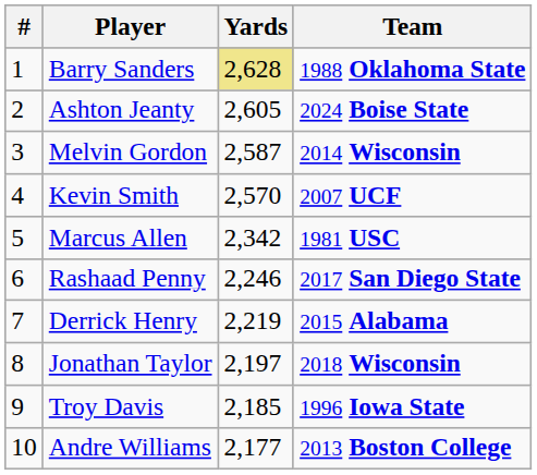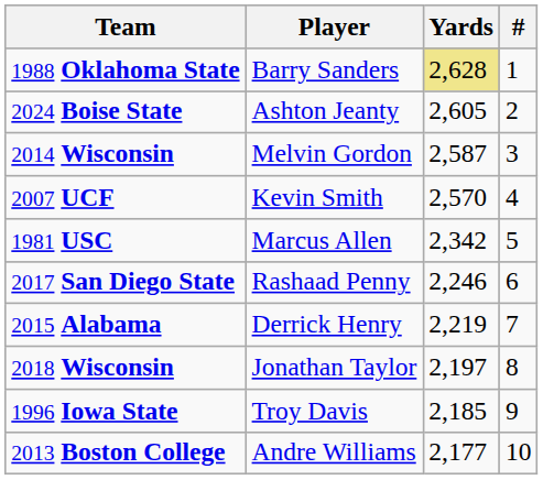 <table class="wikitable" style="font-size:90%; white-space: nowrap;">
 <tr>
-<th>#</th>
+<th>Team</th>
 <th>Player</th>
 <th>Yards</th>
-<th>Team</th>
+<th>#</th>
 </tr>
 <tr>
-<td>1</td>
+<td><small><a href='#'>1988</a></small> <strong><a href='#'>Oklahoma State</a></strong></td>
 <td><a href='#'>Barry Sanders</a></td>
 <td style="background: khaki;"><abbr>2,628</abbr></td>
-<td><small><a href='#'>1988</a></small> <strong><a href='#'>Oklahoma State</a></strong></td>
+<td>1</td>
 </tr>
 <tr>
-<td>2</td>
+<td><small><a href='#'>2024</a></small> <strong><a href='#'>Boise State</a></strong></td>
 <td><a href='#'>Ashton Jeanty</a></td>
 <td>2,605</td>
-<td><small><a href='#'>2024</a></small> <strong><a href='#'>Boise State</a></strong></td>
+<td>2</td>
 </tr>
 <tr>
-<td>3</td>
+<td><small><a href='#'>2014</a></small> <strong><a href='#'>Wisconsin</a></strong></td>
 <td><a href='#'>Melvin Gordon</a></td>
 <td>2,587</td>
-<td><small><a href='#'>2014</a></small> <strong><a href='#'>Wisconsin</a></strong></td>
+<td>3</td>
 </tr>
 <tr>
-<td>4</td>
+<td><small><a href='#'>2007</a></small> <strong><a href='#'>UCF</a></strong></td>
 <td><a href='#'>Kevin Smith</a></td>
 <td>2,570</td>
-<td><small><a href='#'>2007</a></small> <strong><a href='#'>UCF</a></strong></td>
+<td>4</td>
 </tr>
 <tr>
-<td>5</td>
+<td><small><a href='#'>1981</a></small> <strong><a href='#'>USC</a></strong></td>
 <td><a href='#'>Marcus Allen</a></td>
 <td><abbr>2,342</abbr></td>
-<td><small><a href='#'>1981</a></small> <strong><a href='#'>USC</a></strong></td>
+<td>5</td>
 </tr>
 <tr>
-<td>6</td>
+<td><small><a href='#'>2017</a></small> <strong><a href='#'>San Diego State</a></strong></td>
 <td><a href='#'>Rashaad Penny</a></td>
 <td>2,246</td>
-<td><small><a href='#'>2017</a></small> <strong><a href='#'>San Diego State</a></strong></td>
+<td>6</td>
 </tr>
 <tr>
-<td>7</td>
+<td><small><a href='#'>2015</a></small> <strong><a href='#'>Alabama</a></strong></td>
 <td><a href='#'>Derrick Henry</a></td>
 <td>2,219</td>
-<td><small><a href='#'>2015</a></small> <strong><a href='#'>Alabama</a></strong></td>
+<td>7</td>
 </tr>
 <tr>
-<td>8</td>
+<td><small><a href='#'>2018</a></small> <strong><a href='#'>Wisconsin</a></strong></td>
 <td><a href='#'>Jonathan Taylor</a></td>
 <td>2,197</td>
-<td><small><a href='#'>2018</a></small> <strong><a href='#'>Wisconsin</a></strong></td>
+<td>8</td>
 </tr>
 <tr>
-<td>9</td>
+<td><small><a href='#'>1996</a></small> <strong><a href='#'>Iowa State</a></strong></td>
 <td><a href='#'>Troy Davis</a></td>
 <td>2,185</td>
-<td><small><a href='#'>1996</a></small> <strong><a href='#'>Iowa State</a></strong></td>
+<td>9</td>
 </tr>
 <tr>
-<td>10</td>
+<td><small><a href='#'>2013</a></small> <strong><a href='#'>Boston College</a></strong></td>
 <td><a href='#'>Andre Williams</a></td>
 <td>2,177</td>
-<td><small><a href='#'>2013</a></small> <strong><a href='#'>Boston College</a></strong></td>
+<td>10</td>
 </tr>
 </table>
